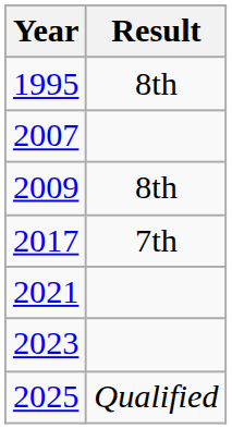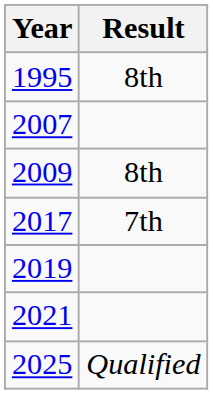 <table class="wikitable" style="text-align:center">
 <tr>
 <th>Year</th>
 <th>Result</th>
 </tr>
 <tr>
 <td><a href='#'>1995</a></td>
 <td>8th</td>
 </tr>
 <tr>
 <td><a href='#'>2007</a></td>
 <td></td>
 </tr>
 <tr>
 <td><a href='#'>2009</a></td>
 <td>8th</td>
 </tr>
 <tr>
 <td><a href='#'>2017</a></td>
 <td>7th</td>
 </tr>
 <tr>
-<td><a href='#'>2021</a></td>
+<td><a href='#'>2019</a></td>
 <td></td>
 </tr>
 <tr>
-<td><a href='#'>2023</a></td>
+<td><a href='#'>2021</a></td>
 <td></td>
 </tr>
 <tr>
 <td><a href='#'>2025</a></td>
 <td><em>Qualified</em></td>
 </tr>
 </table>
